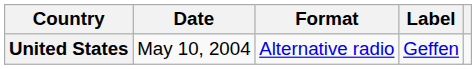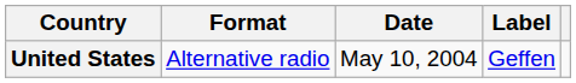 <table class="wikitable plainrowheaders">
 <tr>
 <th scope="col">Country</th>
+<th scope="col">Format</th>
 <th scope="col">Date</th>
-<th scope="col">Format</th>
 <th scope="col">Label</th>
 <th scope="col"></th>
 </tr>
 <tr>
 <th scope="row">United States</th>
+<td><a href='#'>Alternative radio</a></td>
 <td>May 10, 2004</td>
-<td><a href='#'>Alternative radio</a></td>
 <td><a href='#'>Geffen</a></td>
 <td></td>
 </tr>
 </table>
